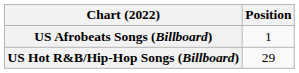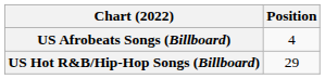 <table class="wikitable sortable plainrowheaders" style="text-align:center">
 <tr>
 <th scope="col">Chart (2022)</th>
 <th scope="col">Position</th>
 </tr>
 <tr>
 <th scope="row">US Afrobeats Songs (<em>Billboard</em>)</th>
-<td>1</td>
+<td>4</td>
 </tr>
 <tr>
 <th scope="row">US Hot R&B/Hip-Hop Songs (<em>Billboard</em>)</th>
 <td>29</td>
 </tr>
 </table>
